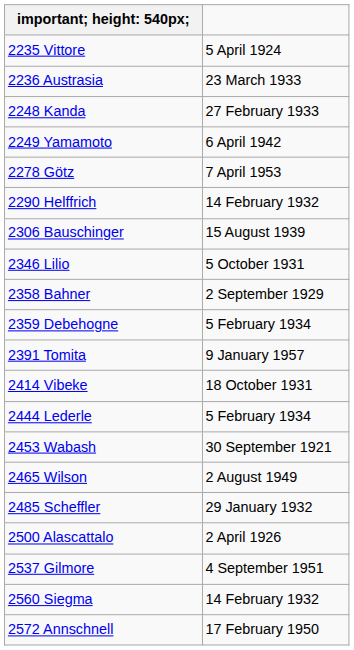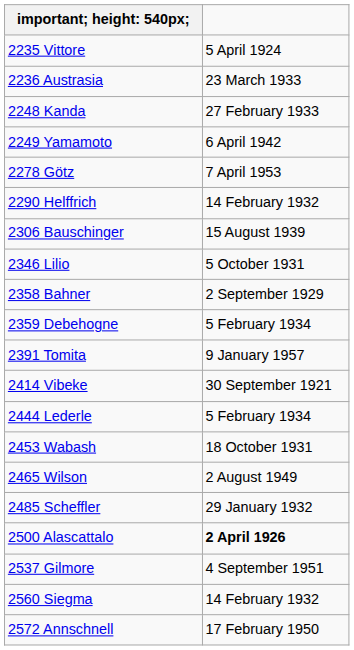 <table class="wikitable" style="font-size: 89%; float: left; width: 24em; margin-right: 1em; line-height: 1.65em">
 <tr>
 <th>important; height: 540px;</th>
 </tr>
 <tr>
 <td><a href='#'>2235 Vittore</a></td>
 <td>5 April 1924</td>
 </tr>
 <tr>
 <td><a href='#'>2236 Austrasia</a></td>
 <td>23 March 1933</td>
 </tr>
 <tr>
 <td><a href='#'>2248 Kanda</a></td>
 <td>27 February 1933</td>
 </tr>
 <tr>
 <td><a href='#'>2249 Yamamoto</a></td>
 <td>6 April 1942</td>
 </tr>
 <tr>
 <td><a href='#'>2278 Götz</a></td>
 <td>7 April 1953</td>
 </tr>
 <tr>
 <td><a href='#'>2290 Helffrich</a></td>
 <td>14 February 1932</td>
 </tr>
 <tr>
 <td><a href='#'>2306 Bauschinger</a></td>
 <td>15 August 1939</td>
 </tr>
 <tr>
 <td><a href='#'>2346 Lilio</a></td>
 <td>5 October 1931</td>
 </tr>
 <tr>
 <td><a href='#'>2358 Bahner</a></td>
 <td>2 September 1929</td>
 </tr>
 <tr>
 <td><a href='#'>2359 Debehogne</a></td>
 <td>5 February 1934</td>
 </tr>
 <tr>
 <td><a href='#'>2391 Tomita</a></td>
 <td>9 January 1957</td>
 </tr>
 <tr>
 <td><a href='#'>2414 Vibeke</a></td>
-<td>18 October 1931</td>
+<td>30 September 1921</td>
 </tr>
 <tr>
 <td><a href='#'>2444 Lederle</a></td>
 <td>5 February 1934</td>
 </tr>
 <tr>
 <td><a href='#'>2453 Wabash</a></td>
-<td>30 September 1921</td>
+<td>18 October 1931</td>
 </tr>
 <tr>
 <td><a href='#'>2465 Wilson</a></td>
 <td>2 August 1949</td>
 </tr>
 <tr>
 <td><a href='#'>2485 Scheffler</a></td>
 <td>29 January 1932</td>
 </tr>
 <tr>
 <td><a href='#'>2500 Alascattalo</a></td>
-<td>2 April 1926</td>
+<td><strong>2 April 1926</strong></td>
 </tr>
 <tr>
 <td><a href='#'>2537 Gilmore</a></td>
 <td>4 September 1951</td>
 </tr>
 <tr>
 <td><a href='#'>2560 Siegma</a></td>
 <td>14 February 1932</td>
 </tr>
 <tr>
 <td><a href='#'>2572 Annschnell</a></td>
 <td>17 February 1950</td>
 </tr>
 </table>
